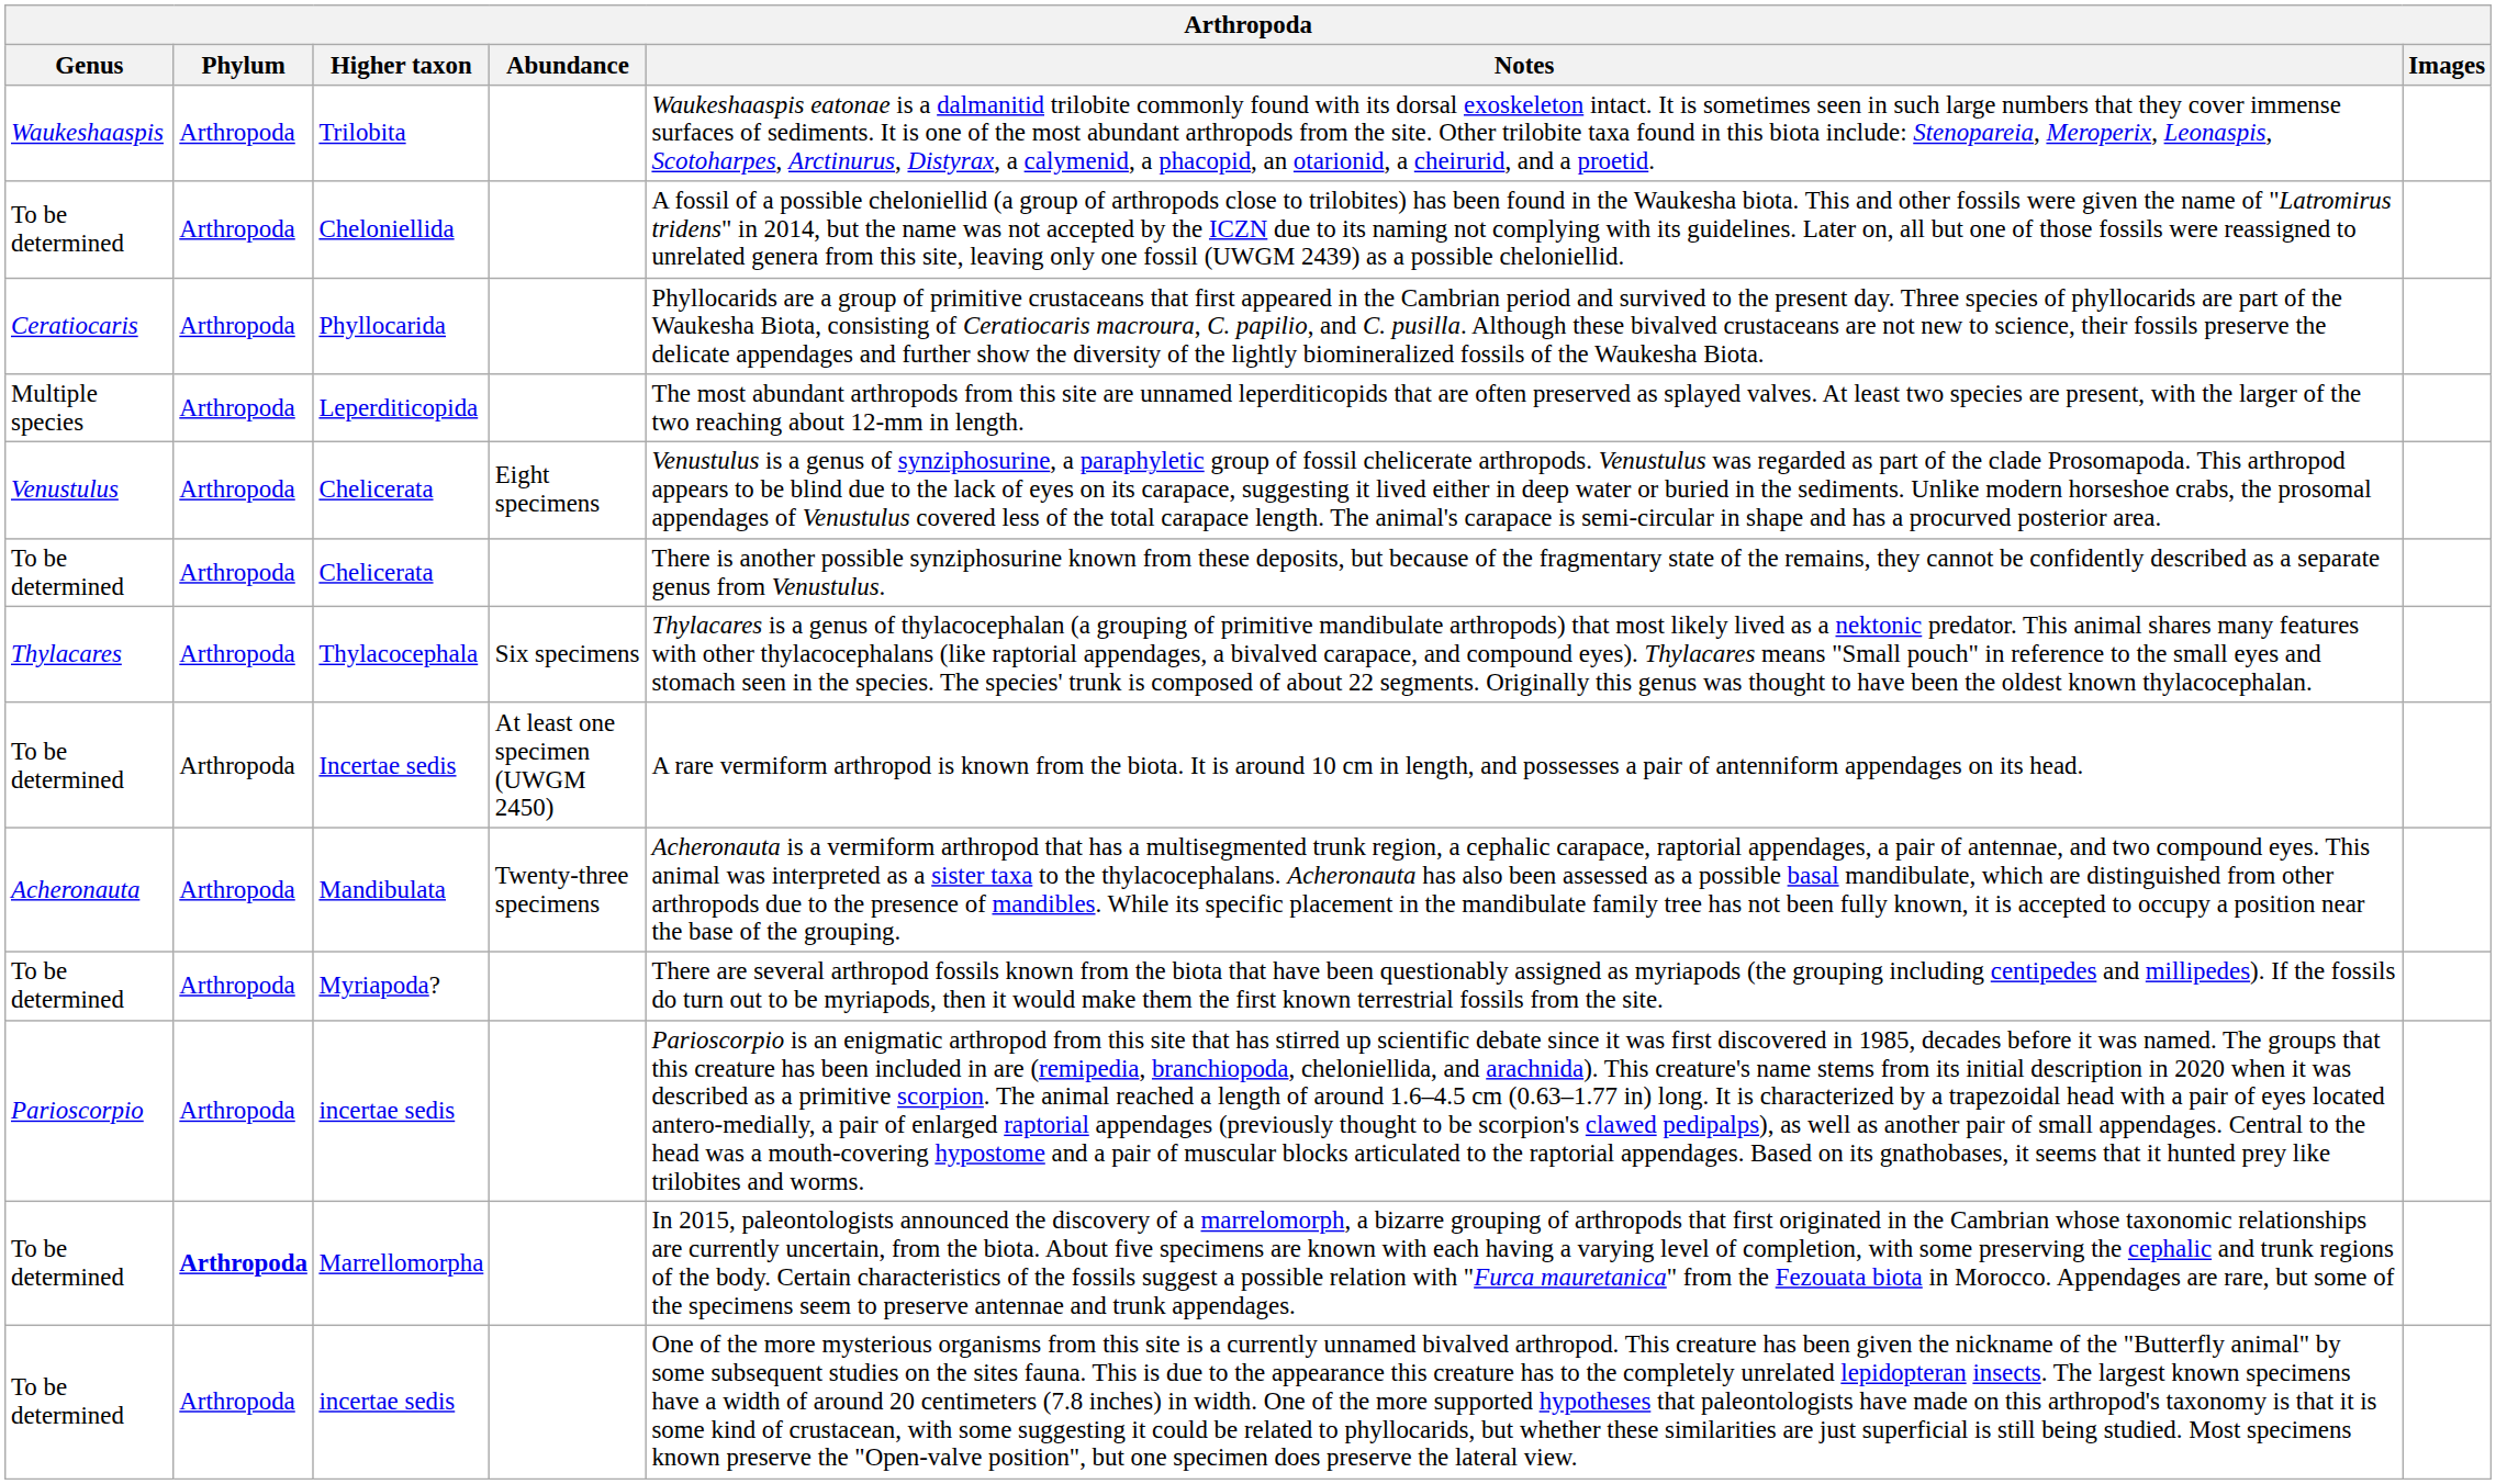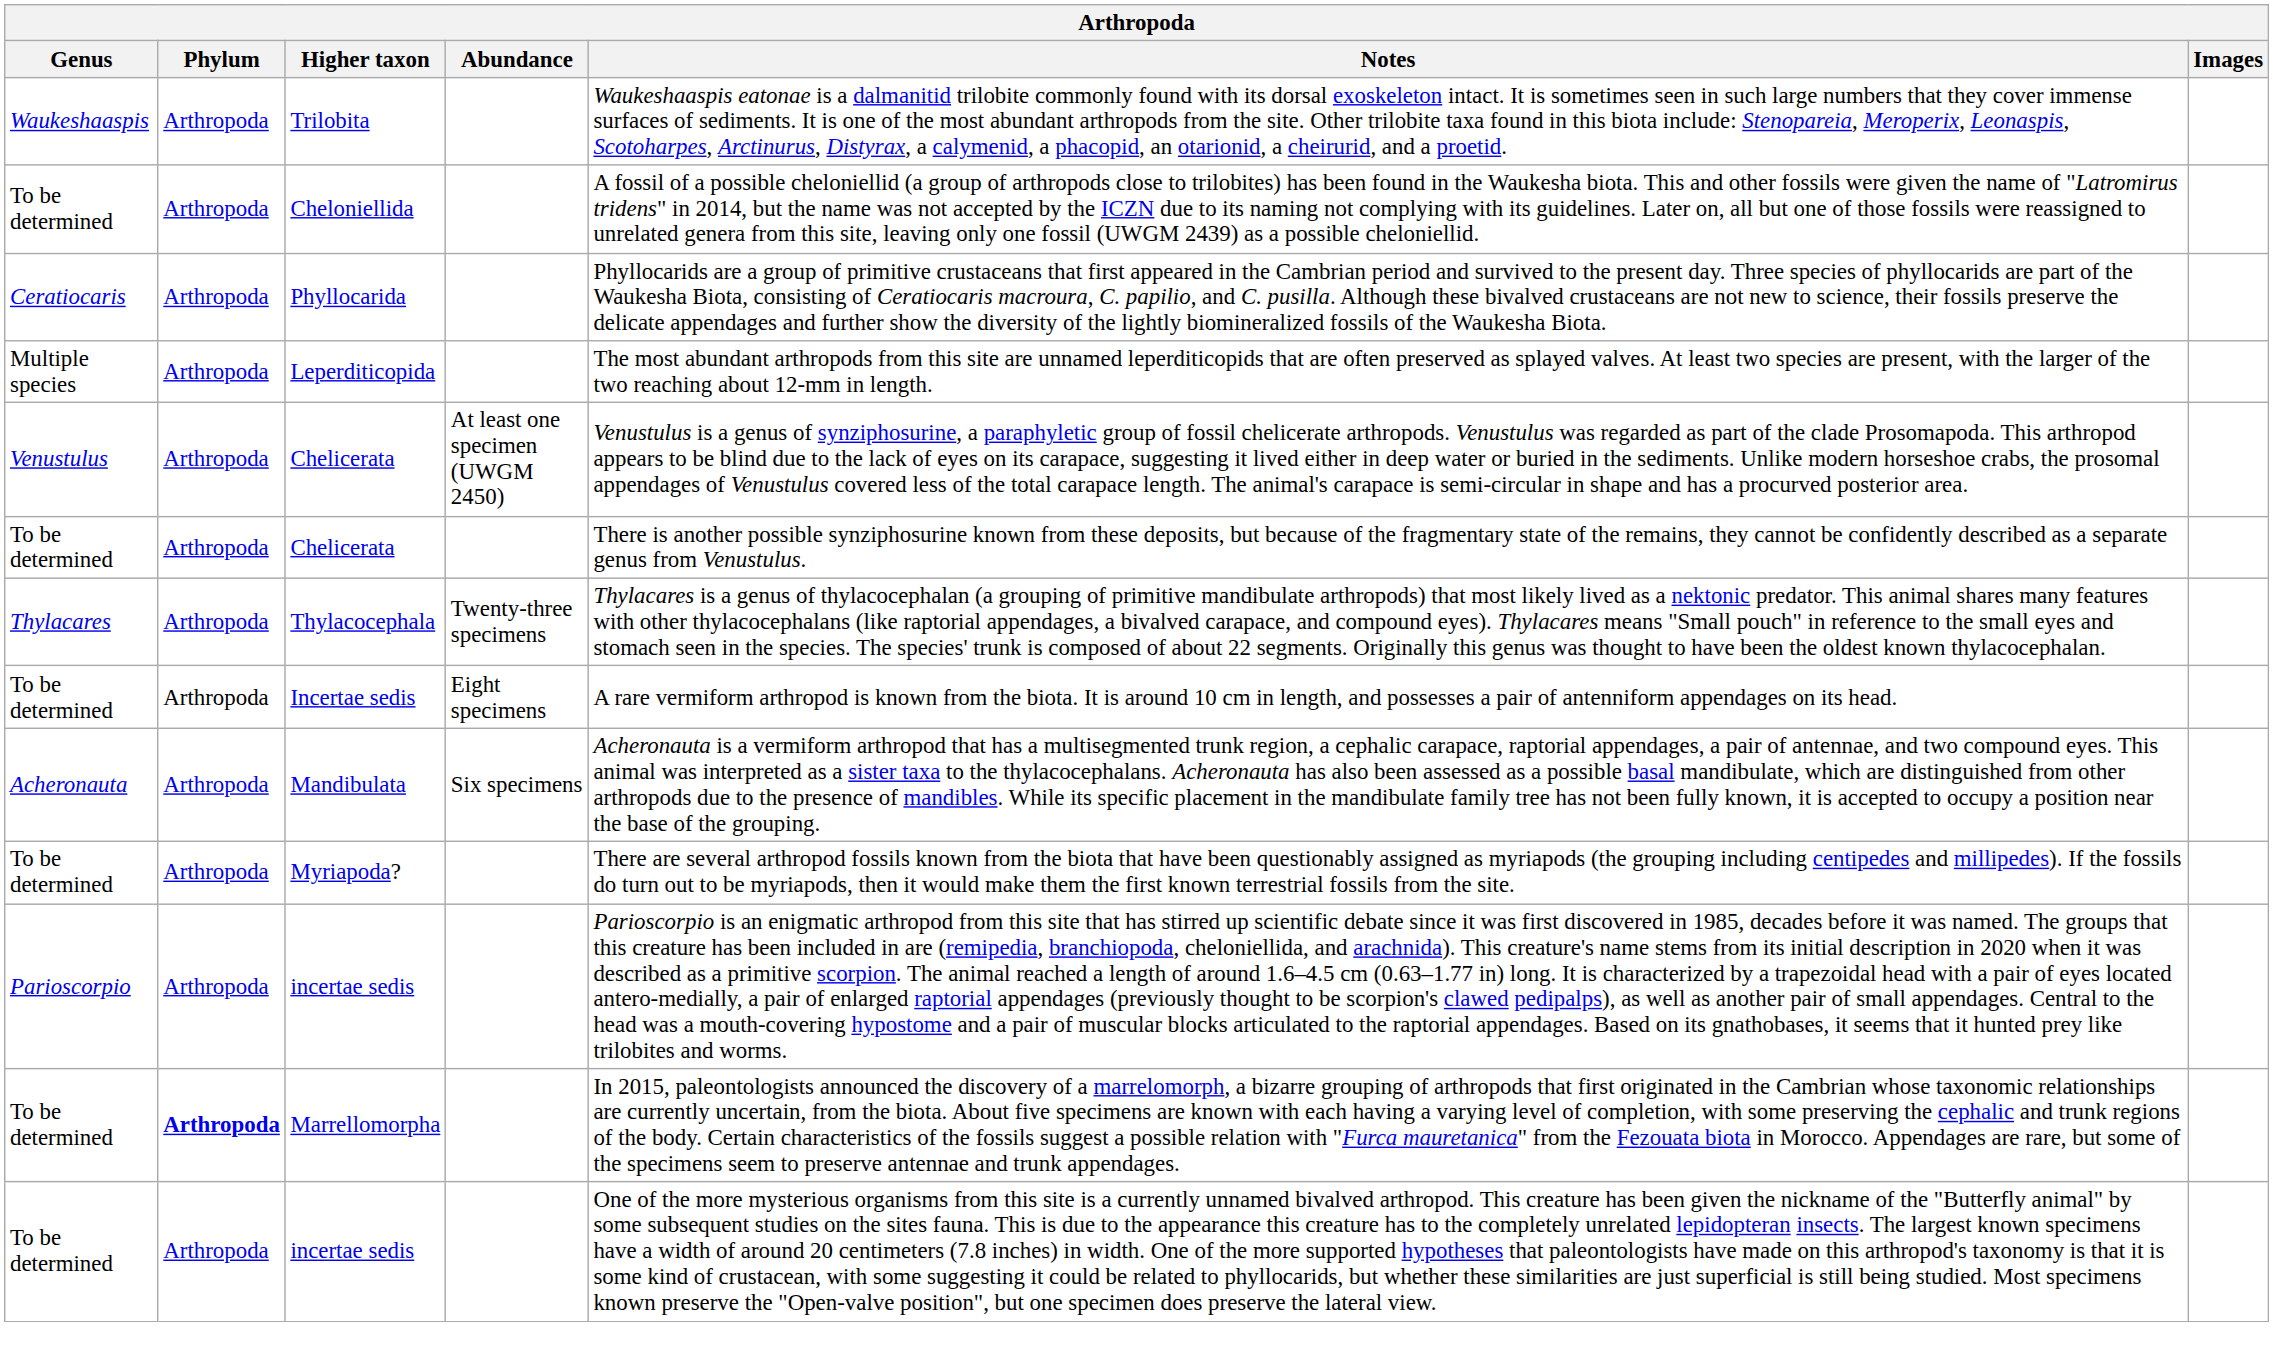 <table class="wikitable sortable" style="background:white; width:100%;">
 <tr>
 <th colspan="7" align="center">Arthropoda</th>
 </tr>
 <tr>
 <th>Genus</th>
 <th>Phylum</th>
 <th>Higher taxon</th>
 <th>Abundance</th>
 <th>Notes</th>
 <th>Images</th>
 </tr>
 <tr>
 <td><em><a href='#'>Waukeshaaspis</a></em></td>
 <td><a href='#'>Arthropoda</a></td>
 <td><a href='#'>Trilobita</a></td>
 <td></td>
 <td><em>Waukeshaaspis eatonae</em> is a <a href='#'>dalmanitid</a> trilobite commonly found with its dorsal <a href='#'>exoskeleton</a> intact. It is sometimes seen in such large numbers that they cover immense surfaces of sediments. It is one of the most abundant arthropods from the site. Other trilobite taxa found in this biota include: <em><a href='#'>Stenopareia</a></em>, <em><a href='#'>Meroperix</a></em>, <em><a href='#'>Leonaspis</a></em>, <em><a href='#'>Scotoharpes</a></em>, <em><a href='#'>Arctinurus</a></em>, <em><a href='#'>Distyrax</a></em>, a <a href='#'>calymenid</a>, a <a href='#'>phacopid</a>, an <a href='#'>otarionid</a>, a <a href='#'>cheirurid</a>, and a <a href='#'>proetid</a>.</td>
 <td></td>
 </tr>
 <tr>
 <td>To be determined</td>
 <td><a href='#'>Arthropoda</a></td>
 <td><a href='#'>Cheloniellida</a></td>
 <td></td>
 <td>A fossil of a possible cheloniellid (a group of arthropods close to trilobites) has been found in the Waukesha biota. This and other fossils were given the name of "<em>Latromirus tridens</em>" in 2014, but the name was not accepted by the <a href='#'>ICZN</a> due to its naming not complying with its guidelines. Later on, all but one of those fossils were reassigned to unrelated genera from this site, leaving only one fossil (UWGM 2439) as a possible cheloniellid.</td>
 <td></td>
 </tr>
 <tr>
 <td><em><a href='#'>Ceratiocaris</a></em></td>
 <td><a href='#'>Arthropoda</a></td>
 <td><a href='#'>Phyllocarida</a></td>
 <td></td>
 <td>Phyllocarids are a group of primitive crustaceans that first appeared in the Cambrian period and survived to the present day. Three species of phyllocarids are part of the Waukesha Biota, consisting of <em>Ceratiocaris macroura</em>, <em>C. papilio</em>, and <em>C. pusilla</em>. Although these bivalved crustaceans are not new to science, their fossils preserve the delicate appendages and further show the diversity of the lightly biomineralized fossils of the Waukesha Biota.</td>
 <td></td>
 </tr>
 <tr>
 <td>Multiple species</td>
 <td><a href='#'>Arthropoda</a></td>
 <td><a href='#'>Leperditicopida</a></td>
 <td></td>
 <td>The most abundant arthropods from this site are unnamed leperditicopids that are often preserved as splayed valves. At least two species are present, with the larger of the two reaching about 12-mm in length.</td>
 <td></td>
 </tr>
 <tr>
 <td><em><a href='#'>Venustulus</a></em></td>
 <td><a href='#'>Arthropoda</a></td>
 <td><a href='#'>Chelicerata</a></td>
-<td>Eight specimens</td>
+<td>At least one specimen<br>(UWGM 2450)</td>
 <td><em>Venustulus</em> is a genus of <a href='#'>synziphosurine</a>, a <a href='#'>paraphyletic</a> group of fossil chelicerate arthropods. <em>Venustulus</em> was regarded as part of the clade Prosomapoda. This arthropod appears to be blind due to the lack of eyes on its carapace, suggesting it lived either in deep water or buried in the sediments. Unlike modern horseshoe crabs, the prosomal appendages of <em>Venustulus</em> covered less of the total carapace length. The animal's carapace is semi-circular in shape and has a procurved posterior area.</td>
 <td></td>
 </tr>
 <tr>
 <td>To be determined</td>
 <td><a href='#'>Arthropoda</a></td>
 <td><a href='#'>Chelicerata</a></td>
 <td></td>
 <td>There is another possible synziphosurine known from these deposits, but because of the fragmentary state of the remains, they cannot be confidently described as a separate genus from <em>Venustulus</em>.</td>
 <td></td>
 </tr>
 <tr>
 <td><em><a href='#'>Thylacares</a></em></td>
 <td><a href='#'>Arthropoda</a></td>
 <td><a href='#'>Thylacocephala</a></td>
-<td>Six specimens</td>
+<td>Twenty-three specimens</td>
 <td><em>Thylacares</em> is a genus of thylacocephalan (a grouping of primitive mandibulate arthropods) that most likely lived as a <a href='#'>nektonic</a> predator. This animal shares many features with other thylacocephalans (like raptorial appendages, a bivalved carapace, and compound eyes). <em>Thylacares</em> means "Small pouch" in reference to the small eyes and stomach seen in the species. The species' trunk is composed of about 22 segments. Originally this genus was thought to have been the oldest known thylacocephalan.</td>
 <td><br></td>
 </tr>
 <tr>
 <td>To be determined</td>
 <td>Arthropoda</td>
 <td><a href='#'>Incertae sedis</a></td>
-<td>At least one specimen<br>(UWGM 2450)</td>
+<td>Eight specimens</td>
 <td>A rare vermiform arthropod is known from the biota. It is around 10 cm in length, and possesses a pair of antenniform appendages on its head.</td>
 <td></td>
 </tr>
 <tr>
 <td><em><a href='#'>Acheronauta</a></em></td>
 <td><a href='#'>Arthropoda</a></td>
 <td><a href='#'>Mandibulata</a></td>
-<td>Twenty-three specimens</td>
+<td>Six specimens</td>
 <td><em>Acheronauta</em> is a vermiform arthropod that has a multisegmented trunk region, a cephalic carapace, raptorial appendages, a pair of antennae, and two compound eyes. This animal was interpreted as a <a href='#'>sister taxa</a> to the thylacocephalans. <em>Acheronauta</em> has also been assessed as a possible <a href='#'>basal</a> mandibulate, which are distinguished from other arthropods due to the presence of <a href='#'>mandibles</a>. While its specific placement in the mandibulate family tree has not been fully known, it is accepted to occupy a position near the base of the grouping.</td>
 <td></td>
 </tr>
 <tr>
 <td>To be determined</td>
 <td><a href='#'>Arthropoda</a></td>
 <td><a href='#'>Myriapoda</a>?</td>
 <td></td>
 <td>There are several arthropod fossils known from the biota that have been questionably assigned as myriapods (the grouping including <a href='#'>centipedes</a> and <a href='#'>millipedes</a>). If the fossils do turn out to be myriapods, then it would make them the first known terrestrial fossils from the site.</td>
 <td></td>
 </tr>
 <tr>
 <td><em><a href='#'>Parioscorpio</a></em></td>
 <td><a href='#'>Arthropoda</a></td>
 <td><a href='#'>incertae sedis</a></td>
 <td></td>
 <td><em>Parioscorpio</em> is an enigmatic arthropod from this site that has stirred up scientific debate since it was first discovered in 1985, decades before it was named. The groups that this creature has been included in are (<a href='#'>remipedia</a>, <a href='#'>branchiopoda</a>, cheloniellida, and <a href='#'>arachnida</a>). This creature's name stems from its initial description in 2020 when it was described as a primitive <a href='#'>scorpion</a>. The animal reached a length of around 1.6–4.5 cm (0.63–1.77 in) long. It is characterized by a trapezoidal head with a pair of eyes located antero-medially, a pair of enlarged <a href='#'>raptorial</a> appendages (previously thought to be scorpion's <a href='#'>clawed</a> <a href='#'>pedipalps</a>), as well as another pair of small appendages. Central to the head was a mouth-covering <a href='#'>hypostome</a> and a pair of muscular blocks articulated to the raptorial appendages. Based on its  gnathobases, it seems that it hunted prey like trilobites and worms.</td>
 <td></td>
 </tr>
 <tr>
 <td>To be determined</td>
 <td><strong><a href='#'>Arthropoda</a></strong></td>
 <td><a href='#'>Marrellomorpha</a></td>
 <td></td>
 <td>In 2015, paleontologists announced the discovery of a <a href='#'>marrelomorph</a>, a bizarre grouping of arthropods that first originated in the Cambrian whose taxonomic relationships are currently uncertain, from the biota. About five specimens are known with each having a varying level of completion, with some preserving the <a href='#'>cephalic</a> and trunk regions of the body. Certain characteristics of the fossils suggest a possible relation with "<em><a href='#'>Furca mauretanica</a></em>" from the <a href='#'>Fezouata biota</a> in Morocco. Appendages are rare, but some of the specimens seem to preserve antennae and trunk appendages.</td>
 <td></td>
 </tr>
 <tr>
 <td>To be determined</td>
 <td><a href='#'>Arthropoda</a></td>
 <td><a href='#'>incertae sedis</a></td>
 <td></td>
 <td>One of the more mysterious organisms from this site is a currently unnamed bivalved arthropod. This creature has been given the nickname of the "Butterfly animal" by some subsequent studies on the sites fauna. This is due to the appearance this creature has to the completely unrelated <a href='#'>lepidopteran</a> <a href='#'>insects</a>. The largest known specimens have a width of around 20 centimeters (7.8 inches) in width. One of the more supported <a href='#'>hypotheses</a> that paleontologists have made on this arthropod's taxonomy is that it is some kind of crustacean, with some suggesting it could be related to phyllocarids, but whether these similarities are just superficial is still being studied. Most specimens known preserve the "Open-valve position", but one specimen does preserve the lateral view.</td>
 <td></td>
 </tr>
 </table>
